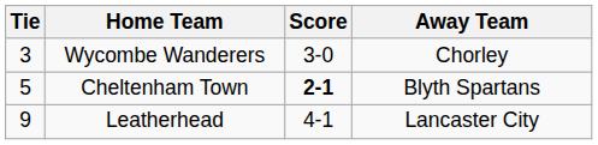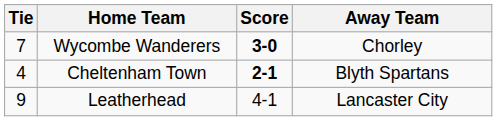 <table class="wikitable" style="text-align:center;">
 <tr>
 <th width=20>Tie</th>
 <th width=175>Home Team</th>
 <th width=20>Score</th>
 <th width=175>Away Team</th>
 </tr>
 <tr>
-<td>3</td>
+<td>7</td>
 <td>Wycombe Wanderers</td>
-<td>3-0</td>
+<td><strong>3-0</strong></td>
 <td>Chorley</td>
 </tr>
 <tr>
-<td>5</td>
+<td>4</td>
 <td>Cheltenham Town</td>
 <td><strong>2-1</strong></td>
 <td>Blyth Spartans</td>
 </tr>
 <tr>
 <td>9</td>
 <td>Leatherhead</td>
 <td>4-1</td>
 <td>Lancaster City</td>
 </tr>
 </table>
